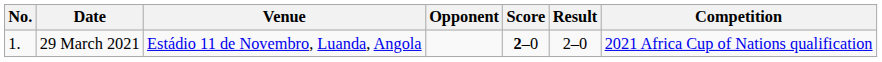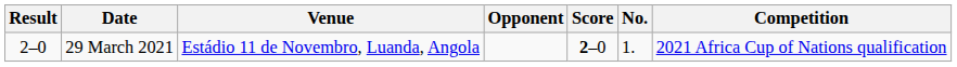 <table class="wikitable">
 <tr>
-<th>No.</th>
+<th>Result</th>
 <th>Date</th>
 <th>Venue</th>
 <th>Opponent</th>
 <th>Score</th>
-<th>Result</th>
+<th>No.</th>
 <th>Competition</th>
 </tr>
 <tr>
-<td>1.</td>
+<td align=center>2–0</td>
 <td>29 March 2021</td>
 <td><a href='#'>Estádio 11 de Novembro</a>, <a href='#'>Luanda</a>, <a href='#'>Angola</a></td>
 <td></td>
 <td align=center><strong>2</strong>–0</td>
-<td align=center>2–0</td>
+<td>1.</td>
 <td><a href='#'>2021 Africa Cup of Nations qualification</a></td>
 </tr>
 </table>
